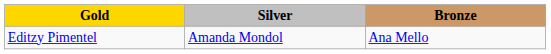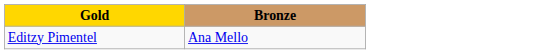 <table class="wikitable" style="text-align:left">
 <tr align="center">
 <td width=200 bgcolor=gold><strong>Gold</strong></td>
-<td width=200 bgcolor=silver><strong>Silver</strong></td>
 <td width=200 bgcolor=CC9966><strong>Bronze</strong></td>
 </tr>
 <tr>
 <td><a href='#'>Editzy Pimentel</a><br><em></em></td>
-<td><a href='#'>Amanda Mondol</a><br><em></em></td>
 <td><a href='#'>Ana Mello</a><br><em></em></td>
 </tr>
 </table>
